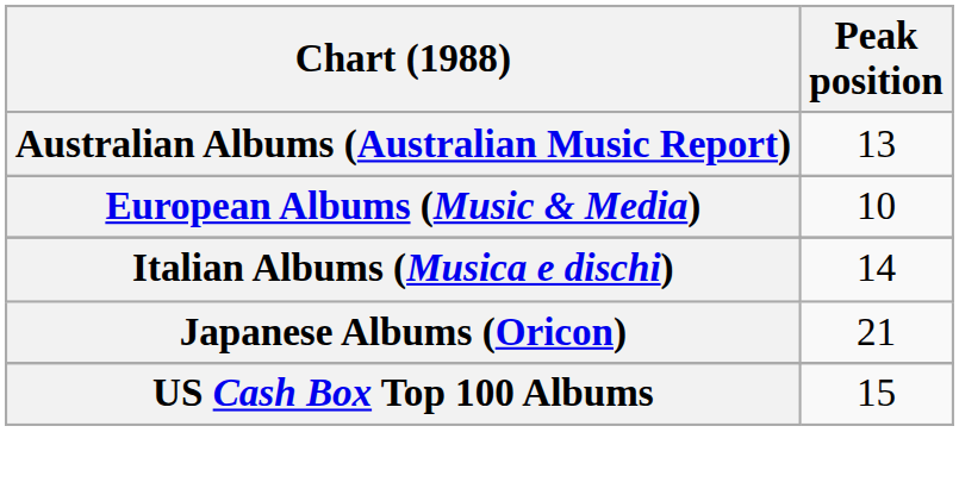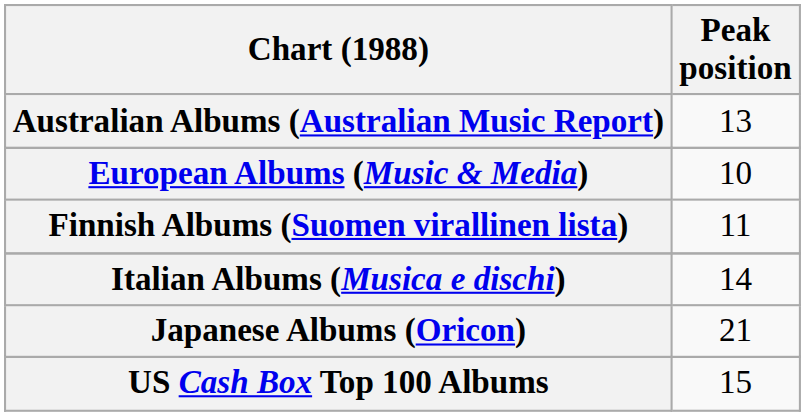 <table class="wikitable sortable plainrowheaders" style="text-align:center">
 <tr>
 <th scope="col">Chart (1988)</th>
 <th scope="col">Peak<br>position</th>
 </tr>
 <tr>
 <th scope="row">Australian Albums (<a href='#'>Australian Music Report</a>)</th>
 <td>13</td>
 </tr>
 <tr>
 </tr>
 <tr>
 </tr>
 <tr>
 <th scope="row"><a href='#'>European Albums</a> (<em><a href='#'>Music & Media</a></em>)</th>
 <td>10</td>
+</tr>
+<tr>
+<th scope="row">Finnish Albums (<a href='#'>Suomen virallinen lista</a>)</th>
+<td>11</td>
 </tr>
 <tr>
 </tr>
 <tr>
 <th scope="row">Italian Albums (<em><a href='#'>Musica e dischi</a></em>)</th>
 <td>14</td>
 </tr>
 <tr>
 <th scope="row">Japanese Albums (<a href='#'>Oricon</a>)</th>
 <td>21</td>
 </tr>
 <tr>
 </tr>
 <tr>
 </tr>
 <tr>
 </tr>
 <tr>
 </tr>
 <tr>
 </tr>
 <tr>
 </tr>
 <tr>
 <th scope="row">US <em><a href='#'>Cash Box</a></em> Top 100 Albums</th>
 <td align="center">15</td>
 </tr>
 </table>
